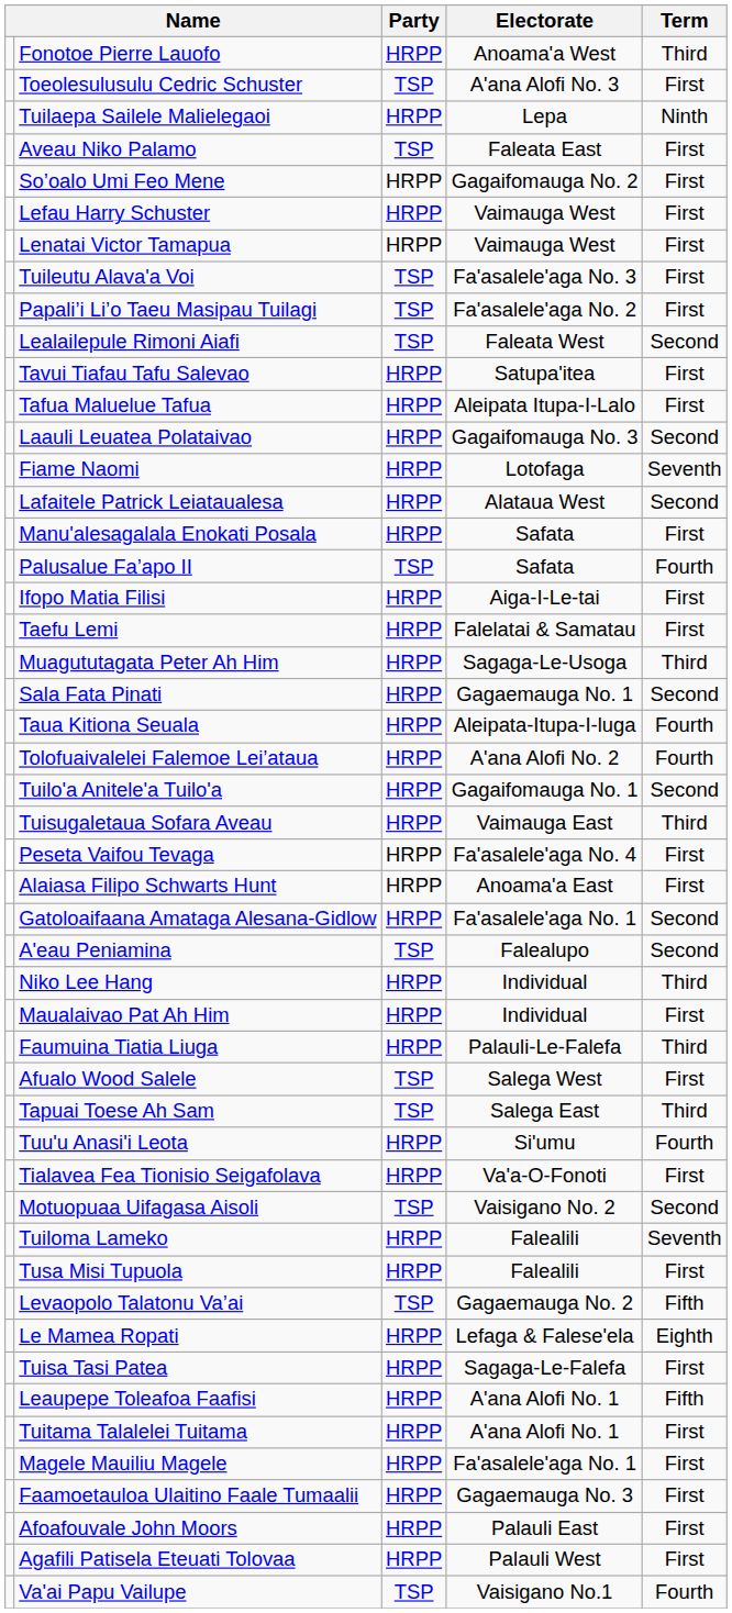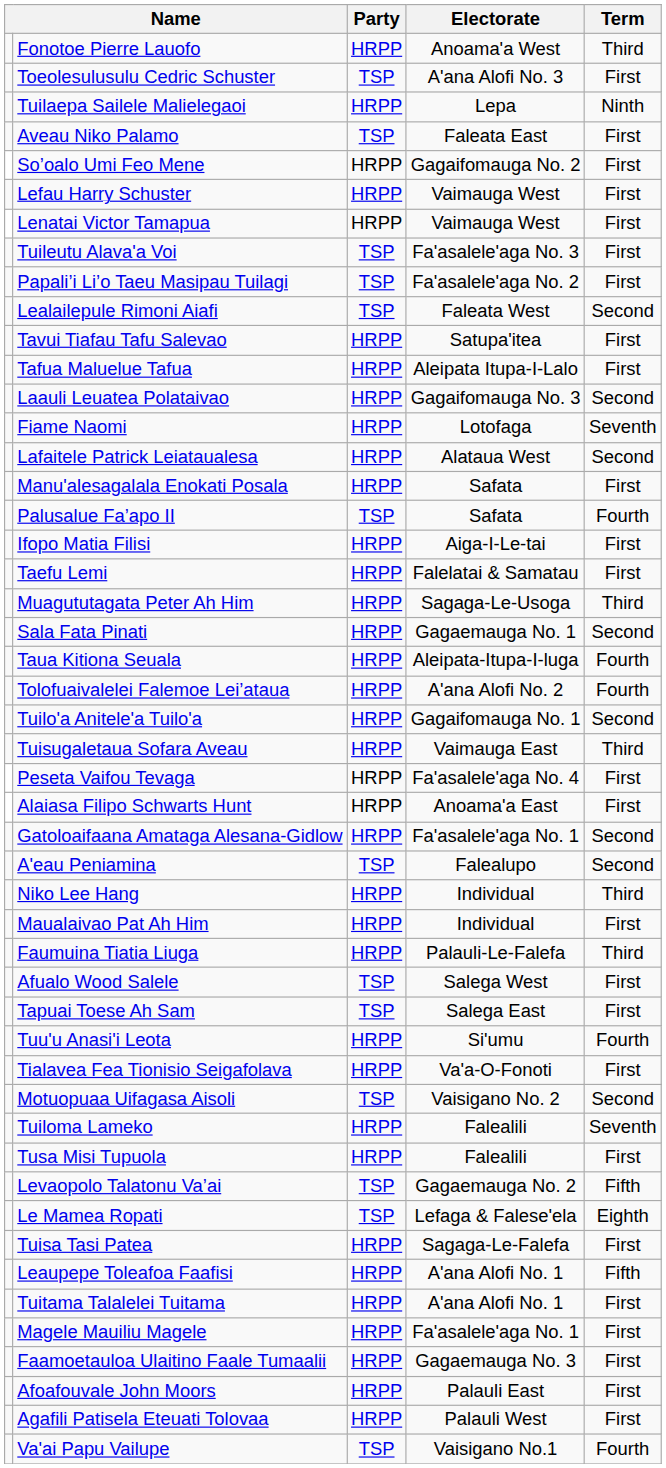 <table class="sortable wikitable">
 <tr>
 <th colspan=2>Name</th>
 <th>Party</th>
 <th>Electorate</th>
 <th>Term</th>
 </tr>
 <tr ------------------>
 <td bgcolor=></td>
 <td><a href='#'>Fonotoe Pierre Lauofo</a></td>
 <td align=center><a href='#'>HRPP</a></td>
 <td align=center>Anoama'a West</td>
 <td align=center>Third</td>
 </tr>
 <tr ------------------>
 <td bgcolor=></td>
 <td><a href='#'>Toeolesulusulu Cedric Schuster</a></td>
 <td align=center><a href='#'>TSP</a></td>
 <td align=center>A'ana Alofi No. 3</td>
 <td align=center>First</td>
 </tr>
 <tr ------------------>
 <td bgcolor=></td>
 <td><a href='#'>Tuilaepa Sailele Malielegaoi</a></td>
 <td align=center><a href='#'>HRPP</a></td>
 <td align=center>Lepa</td>
 <td align=center>Ninth</td>
 </tr>
 <tr ------------------>
 <td bgcolor=></td>
 <td><a href='#'>Aveau Niko Palamo</a></td>
 <td align=center><a href='#'>TSP</a></td>
 <td align=center>Faleata East</td>
 <td align=center>First</td>
 </tr>
 <tr ------------------>
 <td bgcolor=#ffffff></td>
 <td><a href='#'>So’oalo Umi Feo Mene</a></td>
 <td align=center>HRPP</td>
 <td align=center>Gagaifomauga No. 2</td>
 <td align=center>First</td>
 </tr>
 <tr ------------------>
 <td bgcolor=></td>
 <td><a href='#'>Lefau Harry Schuster</a></td>
 <td align=center><a href='#'>HRPP</a></td>
 <td align=center>Vaimauga West</td>
 <td align=center>First</td>
 </tr>
 <tr ------------------>
 <td bgcolor=#ffffff></td>
 <td><a href='#'>Lenatai Victor Tamapua</a></td>
 <td align=center>HRPP</td>
 <td align=center>Vaimauga West</td>
 <td align=center>First</td>
 </tr>
 <tr ------------------>
 <td bgcolor=></td>
 <td><a href='#'>Tuileutu Alava'a Voi</a></td>
 <td align=center><a href='#'>TSP</a></td>
 <td align=center>Fa'asalele'aga No. 3</td>
 <td align=center>First</td>
 </tr>
 <tr ------------------>
 <td bgcolor=></td>
 <td><a href='#'>Papali’i Li’o Taeu Masipau Tuilagi</a></td>
 <td align=center><a href='#'>TSP</a></td>
 <td align=center>Fa'asalele'aga No. 2</td>
 <td align=center>First</td>
 </tr>
 <tr ------------------>
 <td bgcolor=></td>
 <td><a href='#'>Lealailepule Rimoni Aiafi</a></td>
 <td align=center><a href='#'>TSP</a></td>
 <td align=center>Faleata West</td>
 <td align=center>Second</td>
 </tr>
 <tr ------------------>
 <td bgcolor=></td>
 <td><a href='#'>Tavui Tiafau Tafu Salevao</a></td>
 <td align=center><a href='#'>HRPP</a></td>
 <td align=center>Satupa'itea</td>
 <td align=center>First</td>
 </tr>
 <tr ------------------>
 <td bgcolor=></td>
 <td><a href='#'>Tafua Maluelue Tafua</a></td>
 <td align=center><a href='#'>HRPP</a></td>
 <td align=center>Aleipata Itupa-I-Lalo</td>
 <td align=center>First</td>
 </tr>
 <tr ------------------>
 <td bgcolor=></td>
 <td><a href='#'>Laauli Leuatea Polataivao</a></td>
 <td align=center><a href='#'>HRPP</a></td>
 <td align=center>Gagaifomauga No. 3</td>
 <td align=center>Second</td>
 </tr>
 <tr ------------------>
 <td bgcolor=></td>
 <td><a href='#'>Fiame Naomi</a></td>
 <td align=center><a href='#'>HRPP</a></td>
 <td align=center>Lotofaga</td>
 <td align=center>Seventh</td>
 </tr>
 <tr ------------------>
 <td bgcolor=></td>
 <td><a href='#'>Lafaitele Patrick Leiataualesa</a></td>
 <td align=center><a href='#'>HRPP</a></td>
 <td align=center>Alataua West</td>
 <td align=center>Second</td>
 </tr>
 <tr ------------------>
 <td bgcolor=></td>
 <td><a href='#'>Manu'alesagalala Enokati Posala</a></td>
 <td align=center><a href='#'>HRPP</a></td>
 <td align=center>Safata</td>
 <td align=center>First</td>
 </tr>
 <tr ------------------>
 <td bgcolor=></td>
 <td><a href='#'>Palusalue Fa’apo II</a></td>
 <td align=center><a href='#'>TSP</a></td>
 <td align=center>Safata</td>
 <td align=center>Fourth</td>
 </tr>
 <tr ------------------>
 <td bgcolor=></td>
 <td><a href='#'>Ifopo Matia Filisi</a></td>
 <td align=center><a href='#'>HRPP</a></td>
 <td align=center>Aiga-I-Le-tai</td>
 <td align=center>First</td>
 </tr>
 <tr ------------------>
 <td bgcolor=></td>
 <td><a href='#'>Taefu Lemi</a></td>
 <td align=center><a href='#'>HRPP</a></td>
 <td align=center>Falelatai & Samatau</td>
 <td align=center>First</td>
 </tr>
 <tr ------------------>
 <td bgcolor=></td>
 <td><a href='#'>Muagututagata Peter Ah Him</a></td>
 <td align=center><a href='#'>HRPP</a></td>
 <td align=center>Sagaga-Le-Usoga</td>
 <td align=center>Third</td>
 </tr>
 <tr ------------------>
 <td bgcolor=></td>
 <td><a href='#'>Sala Fata Pinati</a></td>
 <td align=center><a href='#'>HRPP</a></td>
 <td align=center>Gagaemauga No. 1</td>
 <td align=center>Second</td>
 </tr>
 <tr ------------------>
 <td bgcolor=></td>
 <td><a href='#'>Taua Kitiona Seuala</a></td>
 <td align=center><a href='#'>HRPP</a></td>
 <td align=center>Aleipata-Itupa-I-luga</td>
 <td align=center>Fourth</td>
 </tr>
 <tr ------------------>
 <td bgcolor=></td>
 <td><a href='#'>Tolofuaivalelei Falemoe Lei’ataua</a></td>
 <td align=center><a href='#'>HRPP</a></td>
 <td align=center>A'ana Alofi No. 2</td>
 <td align=center>Fourth</td>
 </tr>
 <tr ------------------>
 <td bgcolor=></td>
 <td><a href='#'>Tuilo'a Anitele'a Tuilo'a</a></td>
 <td align=center><a href='#'>HRPP</a></td>
 <td align=center>Gagaifomauga No. 1</td>
 <td align=center>Second</td>
 </tr>
 <tr ------------------>
 <td bgcolor=></td>
 <td><a href='#'>Tuisugaletaua Sofara Aveau</a></td>
 <td align=center><a href='#'>HRPP</a></td>
 <td align=center>Vaimauga East</td>
 <td align=center>Third</td>
 </tr>
 <tr ------------------>
 <td bgcolor=#ffffff></td>
 <td><a href='#'>Peseta Vaifou Tevaga</a></td>
 <td align=center>HRPP</td>
 <td align=center>Fa'asalele'aga No. 4</td>
 <td align=center>First</td>
 </tr>
 <tr ------------------>
 <td bgcolor=#ffffff></td>
 <td><a href='#'>Alaiasa Filipo Schwarts Hunt</a></td>
 <td align=center>HRPP</td>
 <td align=center>Anoama'a East</td>
 <td align=center>First</td>
 </tr>
 <tr ------------------>
 <td bgcolor=></td>
 <td><a href='#'>Gatoloaifaana Amataga Alesana-Gidlow</a></td>
 <td align=center><a href='#'>HRPP</a></td>
 <td align=center>Fa'asalele'aga No. 1</td>
 <td align=center>Second</td>
 </tr>
 <tr ------------------>
 <td bgcolor=></td>
 <td><a href='#'>A'eau Peniamina</a></td>
 <td align=center><a href='#'>TSP</a></td>
 <td align=center>Falealupo</td>
 <td align=center>Second</td>
 </tr>
 <tr ------------------>
 <td bgcolor=></td>
 <td><a href='#'>Niko Lee Hang</a></td>
 <td align=center><a href='#'>HRPP</a></td>
 <td align=center>Individual</td>
 <td align=center>Third</td>
 </tr>
 <tr ------------------>
 <td bgcolor=></td>
 <td><a href='#'>Maualaivao Pat Ah Him</a></td>
 <td align=center><a href='#'>HRPP</a></td>
 <td align=center>Individual</td>
 <td align=center>First</td>
 </tr>
 <tr ------------------>
 <td bgcolor=></td>
 <td><a href='#'>Faumuina Tiatia Liuga</a></td>
 <td align=center><a href='#'>HRPP</a></td>
 <td align=center>Palauli-Le-Falefa</td>
 <td align=center>Third</td>
 </tr>
 <tr ------------------>
 <td bgcolor=></td>
 <td><a href='#'>Afualo Wood Salele</a></td>
 <td align=center><a href='#'>TSP</a></td>
 <td align=center>Salega West</td>
 <td align=center>First</td>
 </tr>
 <tr ------------------>
 <td bgcolor=></td>
 <td><a href='#'>Tapuai Toese Ah Sam</a></td>
 <td align=center><a href='#'>TSP</a></td>
 <td align=center>Salega East</td>
-<td align=center>Third</td>
+<td align=center>First</td>
 </tr>
 <tr ------------------>
 <td bgcolor=></td>
 <td><a href='#'>Tuu'u Anasi'i Leota</a></td>
 <td align=center><a href='#'>HRPP</a></td>
 <td align=center>Si'umu</td>
 <td align=center>Fourth</td>
 </tr>
 <tr ------------------>
 <td bgcolor=></td>
 <td><a href='#'>Tialavea Fea Tionisio Seigafolava</a></td>
 <td align=center><a href='#'>HRPP</a></td>
 <td align=center>Va'a-O-Fonoti</td>
 <td align=center>First</td>
 </tr>
 <tr ------------------>
 <td bgcolor=></td>
 <td><a href='#'>Motuopuaa Uifagasa Aisoli</a></td>
 <td align=center><a href='#'>TSP</a></td>
 <td align=center>Vaisigano No. 2</td>
 <td align=center>Second</td>
 </tr>
 <tr ------------------>
 <td bgcolor=></td>
 <td><a href='#'>Tuiloma Lameko</a></td>
 <td align=center><a href='#'>HRPP</a></td>
 <td align=center>Falealili</td>
 <td align=center>Seventh</td>
 </tr>
 <tr ------------------>
 <td bgcolor=></td>
 <td><a href='#'>Tusa Misi Tupuola</a></td>
 <td align=center><a href='#'>HRPP</a></td>
 <td align=center>Falealili</td>
 <td align=center>First</td>
 </tr>
 <tr ------------------>
 <td bgcolor=></td>
 <td><a href='#'>Levaopolo Talatonu Va’ai</a></td>
 <td align=center><a href='#'>TSP</a></td>
 <td align=center>Gagaemauga No. 2</td>
 <td align=center>Fifth</td>
 </tr>
 <tr ------------------>
 <td bgcolor=></td>
 <td><a href='#'>Le Mamea Ropati</a></td>
-<td align=center><a href='#'>HRPP</a></td>
+<td align=center><a href='#'>TSP</a></td>
 <td align=center>Lefaga & Falese'ela</td>
 <td align=center>Eighth</td>
 </tr>
 <tr ------------------>
 <td bgcolor=></td>
 <td><a href='#'>Tuisa Tasi Patea</a></td>
 <td align=center><a href='#'>HRPP</a></td>
 <td align=center>Sagaga-Le-Falefa</td>
 <td align=center>First</td>
 </tr>
 <tr ------------------>
 <td bgcolor=></td>
 <td><a href='#'>Leaupepe Toleafoa Faafisi</a></td>
 <td align=center><a href='#'>HRPP</a></td>
 <td align=center>A'ana Alofi No. 1</td>
 <td align=center>Fifth</td>
 </tr>
 <tr ------------------>
 <td bgcolor=></td>
 <td><a href='#'>Tuitama Talalelei Tuitama</a></td>
 <td align=center><a href='#'>HRPP</a></td>
 <td align=center>A'ana Alofi No. 1</td>
 <td align=center>First</td>
 </tr>
 <tr ------------------>
 <td bgcolor=></td>
 <td><a href='#'>Magele Mauiliu Magele</a></td>
 <td align=center><a href='#'>HRPP</a></td>
 <td align=center>Fa'asalele'aga No. 1</td>
 <td align=center>First</td>
 </tr>
 <tr ------------------>
 <td bgcolor=></td>
 <td><a href='#'>Faamoetauloa Ulaitino Faale Tumaalii</a></td>
 <td align=center><a href='#'>HRPP</a></td>
 <td align=center>Gagaemauga No. 3</td>
 <td align=center>First</td>
 </tr>
 <tr ------------------>
 <td bgcolor=></td>
 <td><a href='#'>Afoafouvale John Moors</a></td>
 <td align=center><a href='#'>HRPP</a></td>
 <td align=center>Palauli East</td>
 <td align=center>First</td>
 </tr>
 <tr ------------------>
 <td bgcolor=></td>
 <td><a href='#'>Agafili Patisela Eteuati Tolovaa</a></td>
 <td align=center><a href='#'>HRPP</a></td>
 <td align=center>Palauli West</td>
 <td align=center>First</td>
 </tr>
 <tr ------------------>
 <td bgcolor=></td>
 <td><a href='#'>Va'ai Papu Vailupe</a></td>
 <td align=center><a href='#'>TSP</a></td>
 <td align=center>Vaisigano No.1</td>
 <td align=center>Fourth</td>
 </tr>
 </table>
